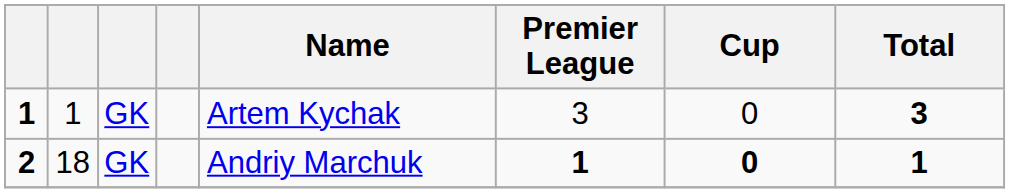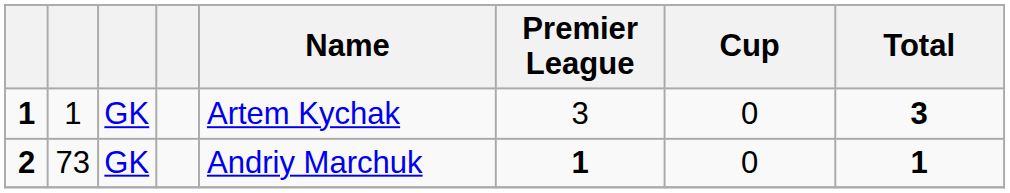 <table class="wikitable" style="text-align:center">
 <tr>
 <th width=15></th>
 <th width=15></th>
 <th width=15></th>
 <th width=15></th>
 <th width=145>Name</th>
 <th width=80><strong>Premier League</strong></th>
 <th width=80><strong>Cup</strong></th>
 <th width=80>Total</th>
 </tr>
 <tr>
 <td><strong>1</strong></td>
 <td>1</td>
 <td><a href='#'>GK</a></td>
 <td></td>
 <td align=left><a href='#'>Artem Kychak</a></td>
 <td>3</td>
 <td>0</td>
 <td><strong>3</strong></td>
 </tr>
 <tr>
 <td><strong>2</strong></td>
-<td>18</td>
+<td>73</td>
 <td><a href='#'>GK</a></td>
 <td></td>
 <td align=left><a href='#'>Andriy Marchuk</a></td>
 <td><strong>1</strong></td>
-<td><strong>0</strong></td>
+<td>0</td>
 <td><strong>1</strong></td>
 </tr>
 <tr>
 </tr>
 </table>
